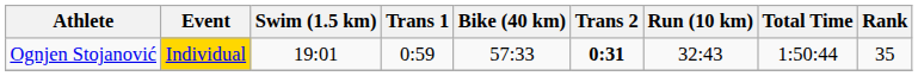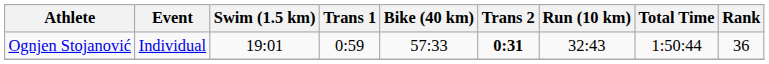 <table class="wikitable" style="font-size:90%; text-align:center;">
 <tr>
 <th>Athlete</th>
 <th>Event</th>
 <th>Swim (1.5 km)</th>
 <th>Trans 1</th>
 <th>Bike (40 km)</th>
 <th>Trans 2</th>
 <th>Run (10 km)</th>
 <th>Total Time</th>
 <th>Rank</th>
 </tr>
 <tr>
 <td align=left><a href='#'>Ognjen Stojanović</a></td>
-<td align=left style="background: gold;"><a href='#'>Individual</a></td>
+<td align=left><a href='#'>Individual</a></td>
 <td>19:01</td>
 <td>0:59</td>
 <td>57:33</td>
 <td><strong>0:31</strong></td>
 <td>32:43</td>
 <td>1:50:44</td>
-<td>35</td>
+<td>36</td>
 </tr>
 <tr>
 </tr>
 </table>
